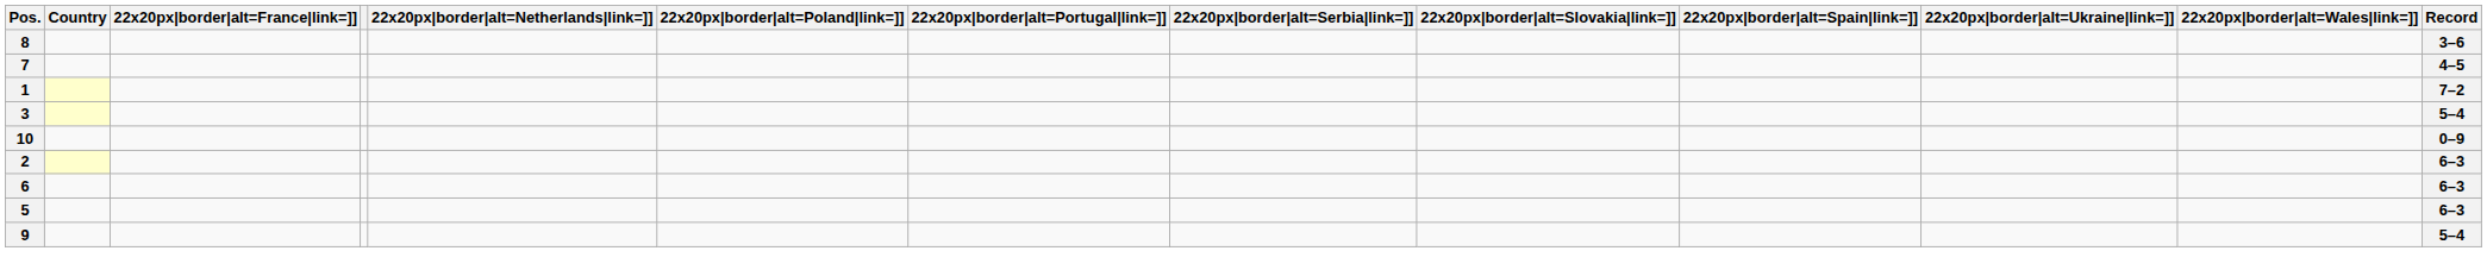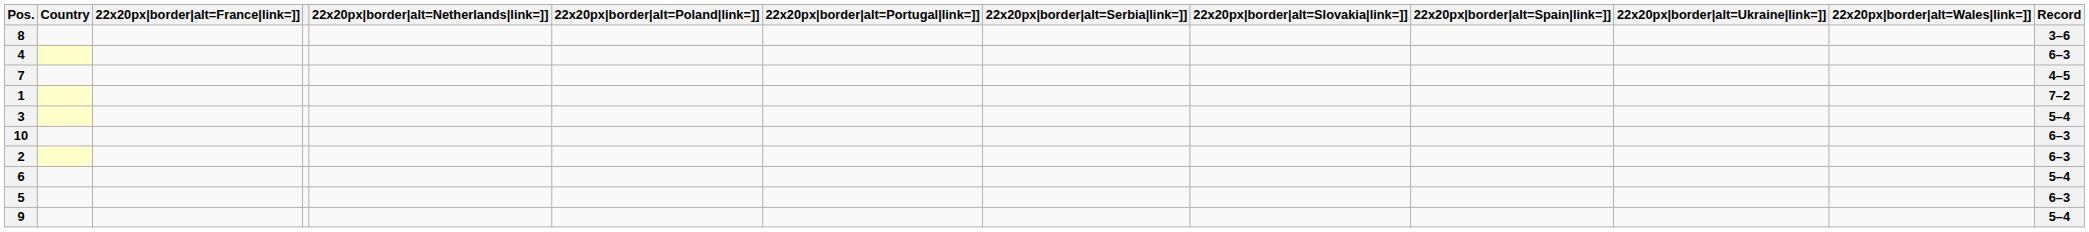 <table class="wikitable sortable nowrap" style="text-align:center; font-size:0.9em;">
 <tr>
 <th>Pos.</th>
 <th>Country</th>
 <th [[Image:>22x20px|border|alt=France|link=]]</th>
 <th></th>
 <th [[Image:>22x20px|border|alt=Netherlands|link=]]</th>
 <th [[Image:>22x20px|border|alt=Poland|link=]]</th>
 <th [[Image:>22x20px|border|alt=Portugal|link=]]</th>
 <th [[Image:>22x20px|border|alt=Serbia|link=]]</th>
 <th [[Image:>22x20px|border|alt=Slovakia|link=]]</th>
 <th [[Image:>22x20px|border|alt=Spain|link=]]</th>
 <th [[Image:>22x20px|border|alt=Ukraine|link=]]</th>
 <th [[Image:>22x20px|border|alt=Wales|link=]]</th>
 <th>Record</th>
 </tr>
 <tr>
 <th>8</th>
 <td style="text-align:left;"></td>
 <td></td>
 <td></td>
 <td></td>
 <td></td>
 <td></td>
 <td></td>
 <td></td>
 <td></td>
 <td></td>
 <td></td>
 <th>3–6</th>
+</tr>
+<tr>
+<th>4</th>
+<td style="text-align:left; background:#ffffcc;"></td>
+<td></td>
+<td></td>
+<td></td>
+<td></td>
+<td></td>
+<td></td>
+<td></td>
+<td></td>
+<td></td>
+<td></td>
+<th>6–3</th>
 </tr>
 <tr>
 <th>7</th>
 <td style="text-align:left;"></td>
 <td></td>
 <td></td>
 <td></td>
 <td></td>
 <td></td>
 <td></td>
 <td></td>
 <td></td>
 <td></td>
 <td></td>
 <th>4–5</th>
 </tr>
 <tr>
 <th>1</th>
 <td style="text-align:left; background:#ffffcc;"></td>
 <td></td>
 <td></td>
 <td></td>
 <td></td>
 <td></td>
 <td></td>
 <td></td>
 <td></td>
 <td></td>
 <td></td>
 <th>7–2</th>
 </tr>
 <tr>
 <th>3</th>
 <td style="text-align:left; background:#ffffcc;"></td>
 <td></td>
 <td></td>
 <td></td>
 <td></td>
 <td></td>
 <td></td>
 <td></td>
 <td></td>
 <td></td>
 <td></td>
 <th>5–4</th>
 </tr>
 <tr>
 <th>10</th>
 <td style="text-align:left;"></td>
 <td></td>
 <td></td>
 <td></td>
 <td></td>
 <td></td>
 <td></td>
 <td></td>
 <td></td>
 <td></td>
 <td></td>
-<th>0–9</th>
+<th>6–3</th>
 </tr>
 <tr>
 <th>2</th>
 <td style="text-align:left; background:#ffffcc;"></td>
 <td></td>
 <td></td>
 <td></td>
 <td></td>
 <td></td>
 <td></td>
 <td></td>
 <td></td>
 <td></td>
 <td></td>
 <th>6–3</th>
 </tr>
 <tr>
 <th>6</th>
 <td style="text-align:left;"></td>
 <td></td>
 <td></td>
 <td></td>
 <td></td>
 <td></td>
 <td></td>
 <td></td>
 <td></td>
 <td></td>
 <td></td>
-<th>6–3</th>
+<th>5–4</th>
 </tr>
 <tr>
 <th>5</th>
 <td style="text-align:left;"></td>
 <td></td>
 <td></td>
 <td></td>
 <td></td>
 <td></td>
 <td></td>
 <td></td>
 <td></td>
 <td></td>
 <td></td>
 <th>6–3</th>
 </tr>
 <tr>
 <th>9</th>
 <td style="text-align:left;"></td>
 <td></td>
 <td></td>
 <td></td>
 <td></td>
 <td></td>
 <td></td>
 <td></td>
 <td></td>
 <td></td>
 <td></td>
 <th>5–4</th>
 </tr>
 </table>
